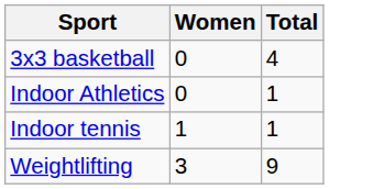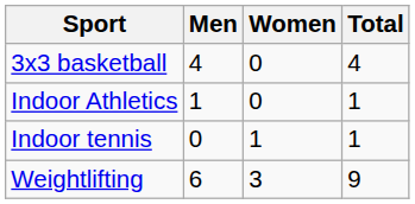 <table class="wikitable sortable">
 <tr>
 <th>Sport</th>
+<th>Men</th>
 <th>Women</th>
 <th>Total</th>
 </tr>
 <tr>
 <td><a href='#'>3x3 basketball</a></td>
+<td>4</td>
 <td>0</td>
 <td>4</td>
 </tr>
 <tr>
 <td><a href='#'>Indoor Athletics</a></td>
+<td>1</td>
 <td>0</td>
 <td>1</td>
 </tr>
 <tr>
 <td><a href='#'>Indoor tennis</a></td>
+<td>0</td>
 <td>1</td>
 <td>1</td>
 </tr>
 <tr>
 <td><a href='#'>Weightlifting</a></td>
+<td>6</td>
 <td>3</td>
 <td>9</td>
 </tr>
 </table>
